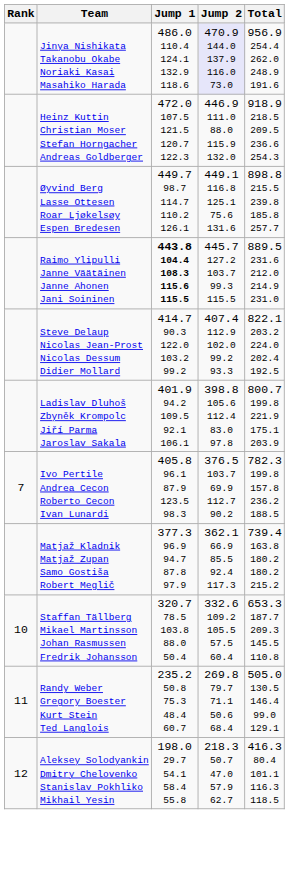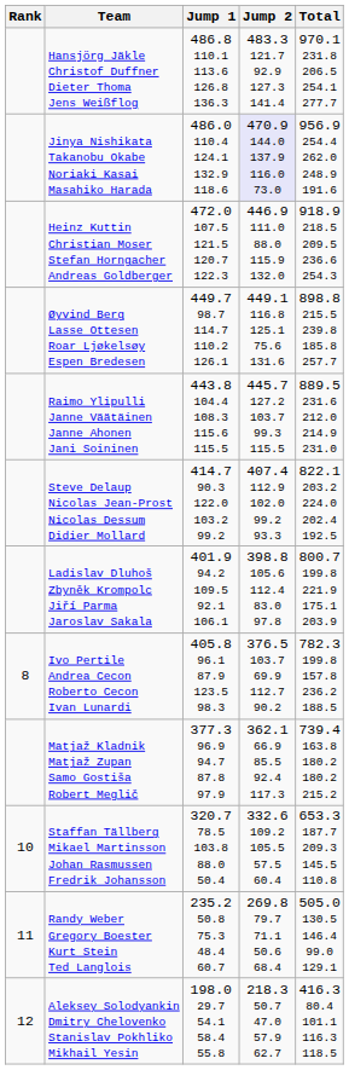 <table class="wikitable sortable" style="text-align:center">
 <tr>
 <th>Rank</th>
 <th>Team</th>
 <th>Jump 1</th>
 <th>Jump 2</th>
 <th>Total</th>
+</tr>
+<tr>
+<td></td>
+<td align=left> <br> <small> <a href='#'>Hansjörg Jäkle</a> <br> <a href='#'>Christof Duffner</a> <br> <a href='#'>Dieter Thoma</a> <br> <a href='#'>Jens Weißflog</a></small></td>
+<td>486.8 <br> <small> 110.1 <br> 113.6 <br> 126.8 <br> 136.3</small></td>
+<td>483.3 <br> <small>121.7 <br> 92.9 <br> 127.3 <br> 141.4</small></td>
+<td>970.1 <br> <small>231.8 <br> 206.5 <br> 254.1 <br> 277.7</small></td>
 </tr>
 <tr>
 <td></td>
 <td align=left> <br> <small> <a href='#'>Jinya Nishikata</a> <br> <a href='#'>Takanobu Okabe</a> <br> <a href='#'>Noriaki Kasai</a> <br> <a href='#'>Masahiko Harada</a></small></td>
 <td>486.0 <br> <small> 110.4 <br> 124.1 <br> 132.9 <br> 118.6</small></td>
 <td style="background: lavender;">470.9 <br> <small>144.0 <br> 137.9 <br> 116.0 <br> 73.0</small></td>
 <td>956.9 <br> <small>254.4 <br> 262.0 <br> 248.9 <br> 191.6</small></td>
 </tr>
 <tr>
 <td></td>
 <td align=left> <br> <small> <a href='#'>Heinz Kuttin</a> <br> <a href='#'>Christian Moser</a> <br> <a href='#'>Stefan Horngacher</a> <br> <a href='#'>Andreas Goldberger</a></small></td>
 <td>472.0 <br> <small> 107.5 <br> 121.5 <br> 120.7 <br> 122.3</small></td>
 <td>446.9 <br> <small>111.0 <br> 88.0 <br> 115.9 <br> 132.0</small></td>
 <td>918.9 <br> <small>218.5 <br> 209.5 <br> 236.6 <br> 254.3</small></td>
 </tr>
 <tr>
 <td></td>
 <td align=left> <br> <small> <a href='#'>Øyvind Berg</a> <br> <a href='#'>Lasse Ottesen</a> <br> <a href='#'>Roar Ljøkelsøy</a> <br> <a href='#'>Espen Bredesen</a></small></td>
 <td>449.7 <br> <small> 98.7 <br> 114.7 <br> 110.2 <br> 126.1</small></td>
 <td>449.1 <br> <small>116.8 <br> 125.1 <br> 75.6 <br> 131.6</small></td>
 <td>898.8 <br> <small>215.5 <br> 239.8 <br> 185.8 <br> 257.7</small></td>
 </tr>
 <tr>
 <td></td>
 <td align=left> <br> <small> <a href='#'>Raimo Ylipulli</a> <br> <a href='#'>Janne Väätäinen</a> <br> <a href='#'>Janne Ahonen</a> <br> <a href='#'>Jani Soininen</a></small></td>
-<td><strong>443.8 <br> <small> 104.4 <br> 108.3 <br> 115.6 <br> 115.5</small></strong></td>
+<td>443.8 <br> <small> 104.4 <br> 108.3 <br> 115.6 <br> 115.5</small></td>
 <td>445.7 <br> <small>127.2 <br> 103.7 <br> 99.3 <br> 115.5</small></td>
 <td>889.5 <br> <small>231.6 <br> 212.0 <br> 214.9 <br> 231.0</small></td>
 </tr>
 <tr>
 <td></td>
 <td align=left> <br> <small> <a href='#'>Steve Delaup</a> <br> <a href='#'>Nicolas Jean-Prost</a> <br> <a href='#'>Nicolas Dessum</a> <br> <a href='#'>Didier Mollard</a></small></td>
 <td>414.7 <br> <small> 90.3 <br> 122.0 <br> 103.2 <br> 99.2</small></td>
 <td>407.4 <br> <small>112.9 <br> 102.0 <br> 99.2 <br> 93.3</small></td>
 <td>822.1 <br> <small>203.2 <br> 224.0 <br> 202.4 <br> 192.5</small></td>
 </tr>
 <tr>
 <td></td>
 <td align=left> <br> <small> <a href='#'>Ladislav Dluhoš</a> <br> <a href='#'>Zbyněk Krompolc</a> <br> <a href='#'>Jiří Parma</a> <br> <a href='#'>Jaroslav Sakala</a></small></td>
 <td>401.9 <br> <small> 94.2 <br> 109.5 <br> 92.1 <br> 106.1</small></td>
 <td>398.8 <br> <small>105.6 <br> 112.4 <br> 83.0 <br> 97.8</small></td>
 <td>800.7 <br> <small>199.8 <br> 221.9 <br> 175.1 <br> 203.9</small></td>
 </tr>
 <tr>
-<td>7</td>
+<td>8</td>
 <td align=left> <br> <small> <a href='#'>Ivo Pertile</a> <br> <a href='#'>Andrea Cecon</a> <br> <a href='#'>Roberto Cecon</a> <br> <a href='#'>Ivan Lunardi</a></small></td>
 <td>405.8 <br> <small> 96.1 <br> 87.9 <br> 123.5 <br> 98.3</small></td>
 <td>376.5 <br> <small>103.7 <br> 69.9 <br> 112.7 <br> 90.2</small></td>
 <td>782.3 <br> <small>199.8 <br> 157.8 <br> 236.2 <br> 188.5</small></td>
 </tr>
 <tr>
 <td></td>
 <td align=left> <br> <small> <a href='#'>Matjaž Kladnik</a> <br> <a href='#'>Matjaž Zupan</a> <br> <a href='#'>Samo Gostiša</a> <br> <a href='#'>Robert Meglič</a></small></td>
 <td>377.3 <br> <small> 96.9 <br> 94.7 <br> 87.8 <br> 97.9</small></td>
 <td>362.1 <br> <small>66.9 <br> 85.5 <br> 92.4 <br> 117.3</small></td>
 <td>739.4 <br> <small>163.8 <br> 180.2 <br> 180.2 <br> 215.2</small></td>
 </tr>
 <tr>
 <td>10</td>
 <td align=left> <br> <small> <a href='#'>Staffan Tällberg</a> <br> <a href='#'>Mikael Martinsson</a> <br> <a href='#'>Johan Rasmussen</a> <br> <a href='#'>Fredrik Johansson</a></small></td>
 <td>320.7 <br> <small> 78.5 <br> 103.8 <br> 88.0 <br> 50.4</small></td>
 <td>332.6 <br> <small>109.2 <br> 105.5 <br> 57.5 <br> 60.4</small></td>
 <td>653.3 <br> <small>187.7 <br> 209.3 <br> 145.5 <br> 110.8</small></td>
 </tr>
 <tr>
 <td>11</td>
 <td align=left> <br> <small> <a href='#'>Randy Weber</a> <br> <a href='#'>Gregory Boester</a> <br> <a href='#'>Kurt Stein</a> <br> <a href='#'>Ted Langlois</a></small></td>
 <td>235.2 <br> <small> 50.8 <br> 75.3 <br> 48.4 <br> 60.7</small></td>
 <td>269.8 <br> <small>79.7 <br> 71.1 <br> 50.6 <br> 68.4</small></td>
 <td>505.0 <br> <small>130.5 <br> 146.4 <br> 99.0 <br> 129.1</small></td>
 </tr>
 <tr>
 <td>12</td>
 <td align=left> <br> <small> <a href='#'>Aleksey Solodyankin</a> <br> <a href='#'>Dmitry Chelovenko</a> <br> <a href='#'>Stanislav Pokhliko</a> <br> <a href='#'>Mikhail Yesin</a></small></td>
 <td>198.0 <br> <small> 29.7 <br> 54.1 <br> 58.4 <br> 55.8</small></td>
 <td>218.3 <br> <small>50.7 <br> 47.0 <br> 57.9 <br> 62.7</small></td>
 <td>416.3 <br> <small>80.4 <br> 101.1 <br> 116.3 <br> 118.5</small></td>
 </tr>
 </table>
